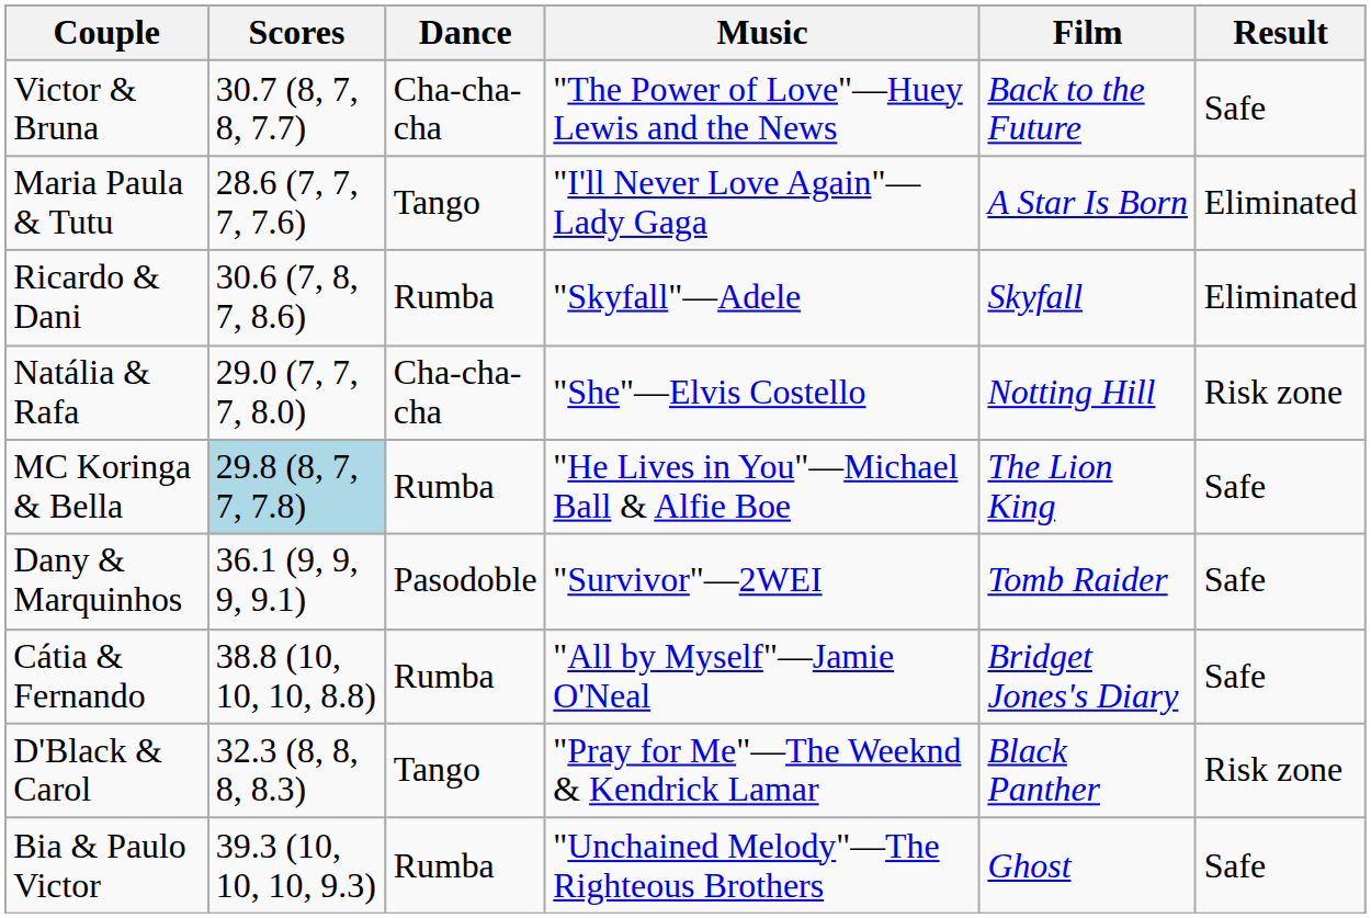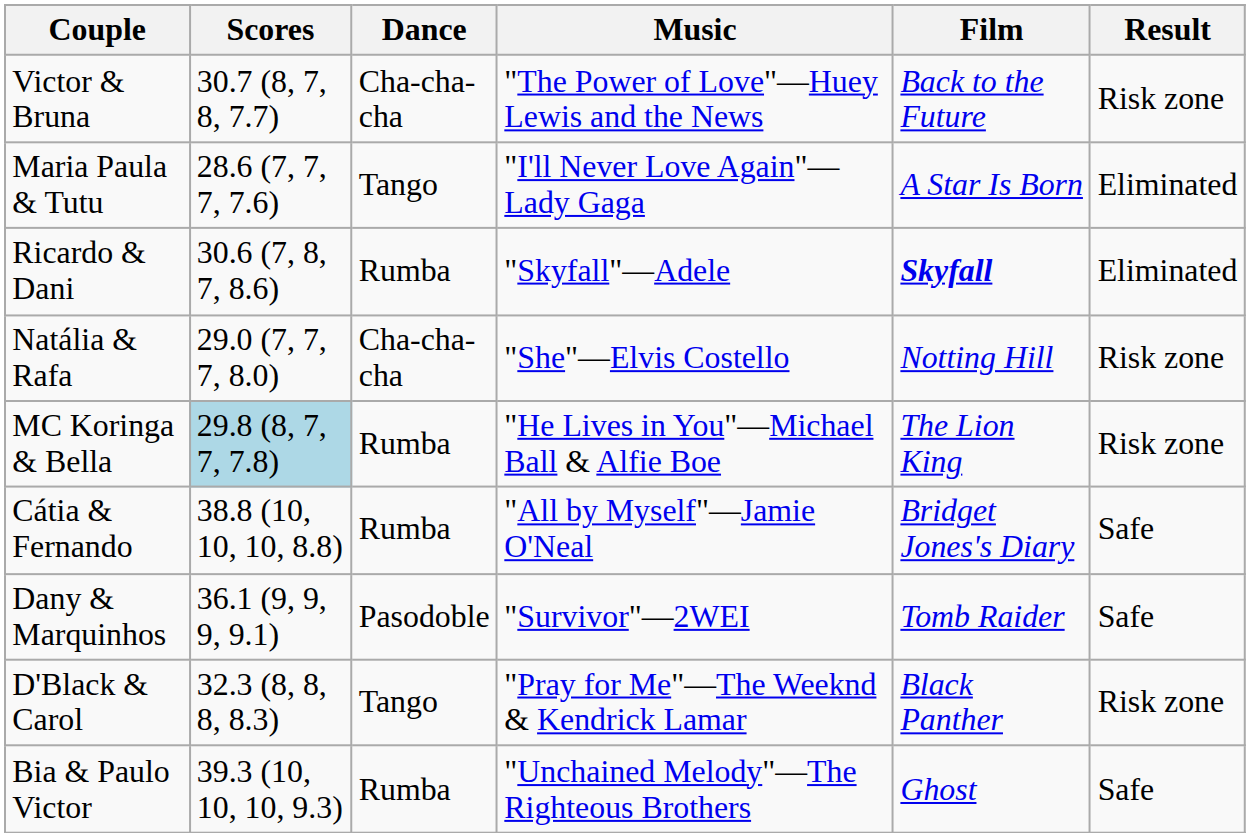 <table class="wikitable sortable" style="width:100%;">
 <tr>
 <th width="15.0%">Couple</th>
 <th width="13.5%">Scores</th>
 <th width="11.5%">Dance</th>
 <th width="33.5%">Music</th>
 <th width="16.5%">Film</th>
 <th width="10.0%">Result</th>
 </tr>
 <tr>
 <td>Victor & Bruna</td>
 <td>30.7 (8, 7, 8, 7.7)</td>
 <td>Cha-cha-cha</td>
 <td>"<a href='#'>The Power of Love</a>"—<a href='#'>Huey Lewis and the News</a></td>
 <td><em><a href='#'>Back to the Future</a></em></td>
-<td>Safe</td>
+<td>Risk zone</td>
 </tr>
 <tr>
 <td>Maria Paula & Tutu</td>
 <td>28.6 (7, 7, 7, 7.6)</td>
 <td>Tango</td>
 <td>"<a href='#'>I'll Never Love Again</a>"—<a href='#'>Lady Gaga</a></td>
 <td><em><a href='#'>A Star Is Born</a></em></td>
 <td>Eliminated</td>
 </tr>
 <tr>
 <td>Ricardo & Dani</td>
 <td>30.6 (7, 8, 7, 8.6)</td>
 <td>Rumba</td>
 <td>"<a href='#'>Skyfall</a>"—<a href='#'>Adele</a></td>
-<td><em><a href='#'>Skyfall</a></em></td>
+<td><strong><em><a href='#'>Skyfall</a></em></strong></td>
 <td>Eliminated</td>
 </tr>
 <tr>
 <td>Natália & Rafa</td>
 <td>29.0 (7, 7, 7, 8.0)</td>
 <td>Cha-cha-cha</td>
 <td>"<a href='#'>She</a>"—<a href='#'>Elvis Costello</a></td>
 <td><em><a href='#'>Notting Hill</a></em></td>
 <td>Risk zone</td>
 </tr>
 <tr>
 <td>MC Koringa & Bella</td>
 <td style="background: lightblue;">29.8 (8, 7, 7, 7.8)</td>
 <td>Rumba</td>
 <td>"<a href='#'>He Lives in You</a>"—<a href='#'>Michael Ball</a> & <a href='#'>Alfie Boe</a></td>
 <td><em><a href='#'>The Lion King</a></em></td>
+<td>Risk zone</td>
+</tr>
+<tr>
+<td>Cátia & Fernando</td>
+<td>38.8 (10, 10, 10, 8.8)</td>
+<td>Rumba</td>
+<td>"<a href='#'>All by Myself</a>"—<a href='#'>Jamie O'Neal</a></td>
+<td><em><a href='#'>Bridget Jones's Diary</a></em></td>
 <td>Safe</td>
 </tr>
 <tr>
 <td>Dany & Marquinhos</td>
 <td>36.1 (9, 9, 9, 9.1)</td>
 <td>Pasodoble</td>
 <td>"<a href='#'>Survivor</a>"—<a href='#'>2WEI</a></td>
 <td><em><a href='#'>Tomb Raider</a></em></td>
-<td>Safe</td>
-</tr>
-<tr>
-<td>Cátia & Fernando</td>
-<td>38.8 (10, 10, 10, 8.8)</td>
-<td>Rumba</td>
-<td>"<a href='#'>All by Myself</a>"—<a href='#'>Jamie O'Neal</a></td>
-<td><em><a href='#'>Bridget Jones's Diary</a></em></td>
 <td>Safe</td>
 </tr>
 <tr>
 <td>D'Black & Carol</td>
 <td>32.3 (8, 8, 8, 8.3)</td>
 <td>Tango</td>
 <td>"<a href='#'>Pray for Me</a>"—<a href='#'>The Weeknd</a> & <a href='#'>Kendrick Lamar</a></td>
 <td><em><a href='#'>Black Panther</a></em></td>
 <td>Risk zone</td>
 </tr>
 <tr>
 <td>Bia & Paulo Victor</td>
 <td>39.3 (10, 10, 10, 9.3)</td>
 <td>Rumba</td>
 <td>"<a href='#'>Unchained Melody</a>"—<a href='#'>The Righteous Brothers</a></td>
 <td><em><a href='#'>Ghost</a></em></td>
 <td>Safe</td>
 </tr>
 <tr>
 </tr>
 </table>
